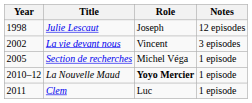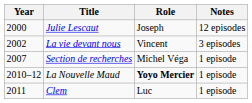 <table class="wikitable sortable">
 <tr>
 <th>Year</th>
 <th>Title</th>
 <th>Role</th>
 <th class="unsortable">Notes</th>
 </tr>
 <tr>
-<td>1998</td>
+<td>2000</td>
 <td><em><a href='#'>Julie Lescaut</a></em></td>
 <td>Joseph</td>
 <td>12 episodes</td>
 </tr>
 <tr>
 <td>2002</td>
 <td><em><a href='#'>La vie devant nous</a></em></td>
 <td>Vincent</td>
 <td>3 episodes</td>
 </tr>
 <tr>
-<td>2005</td>
+<td>2007</td>
 <td><em><a href='#'>Section de recherches</a></em></td>
 <td>Michel Véga</td>
 <td>1 episode</td>
 </tr>
 <tr>
 <td>2010–12</td>
 <td><em>La Nouvelle Maud</em></td>
 <td><strong>Yoyo Mercier</strong></td>
 <td>1 episode</td>
 </tr>
 <tr>
 <td>2011</td>
 <td><em><a href='#'>Clem</a></em></td>
 <td>Luc</td>
 <td>1 episode</td>
 </tr>
 </table>
